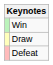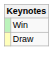 <table class="wikitable" style="font-size: 85%">
 <tr>
 <th colspan="2">Keynotes</th>
 </tr>
 <tr>
 <td bgcolor=#BBF3BB></td>
 <td>Win</td>
 </tr>
 <tr>
 <td bgcolor=#FFFFBB></td>
 <td>Draw</td>
 </tr>
-<tr>
-<td bgcolor=#FFBBBB></td>
-<td>Defeat</td>
-</tr>
 </table>
